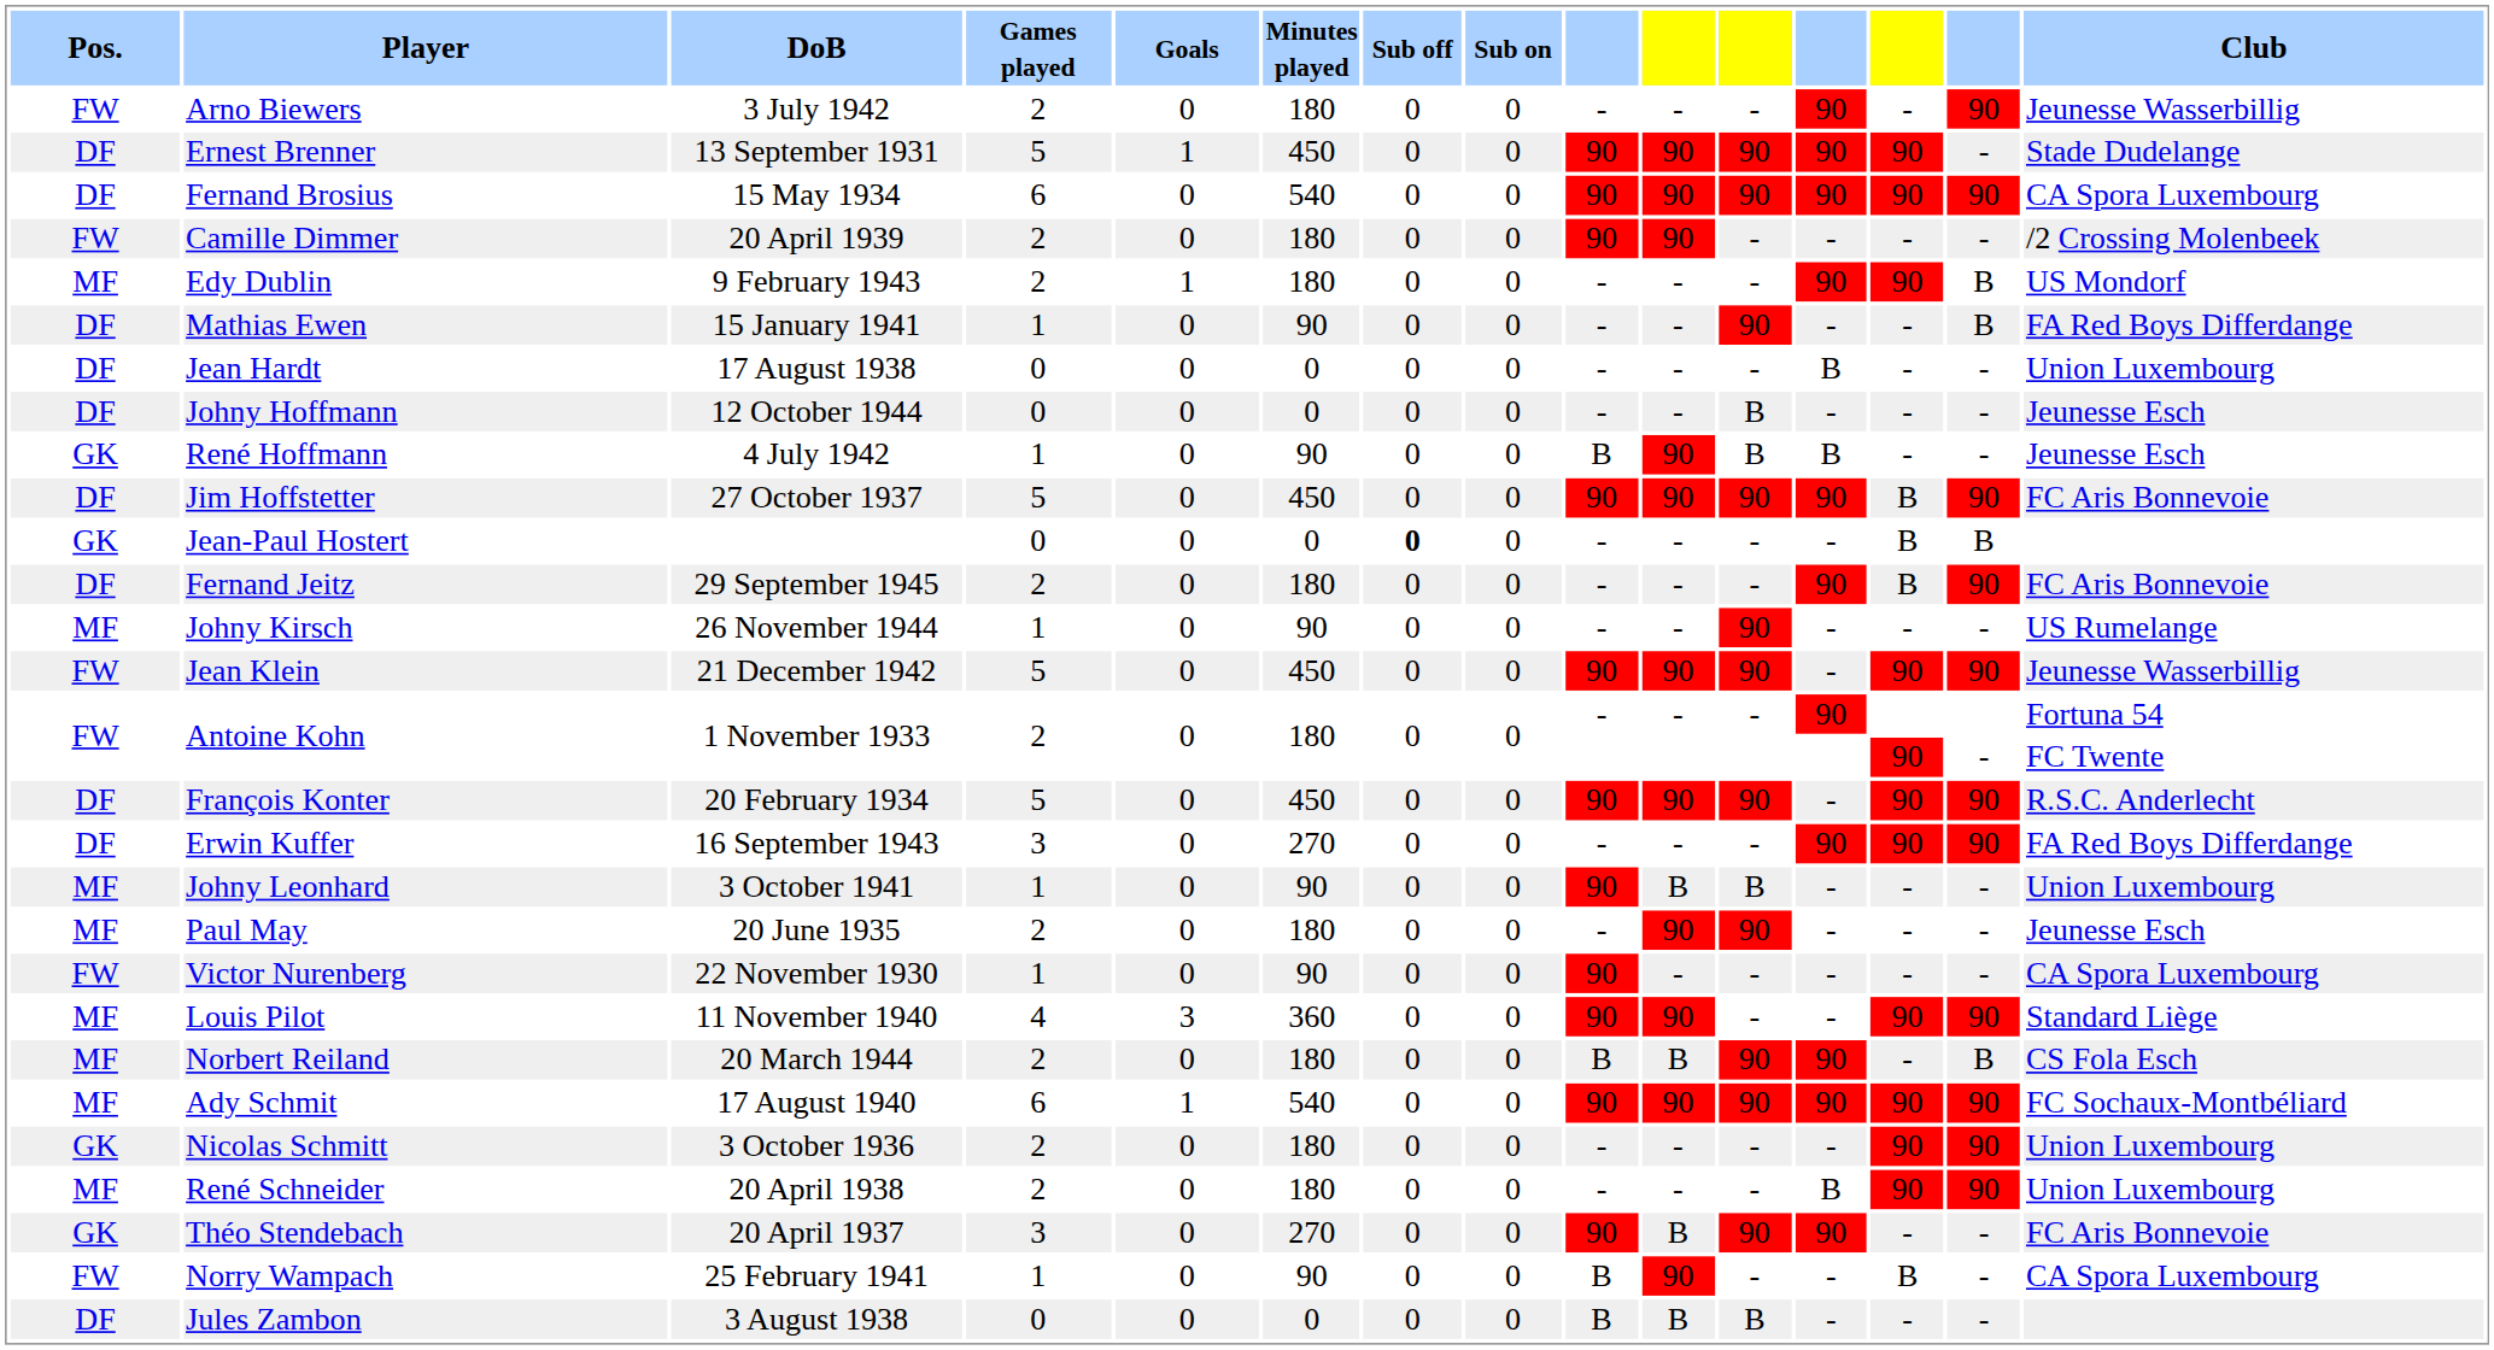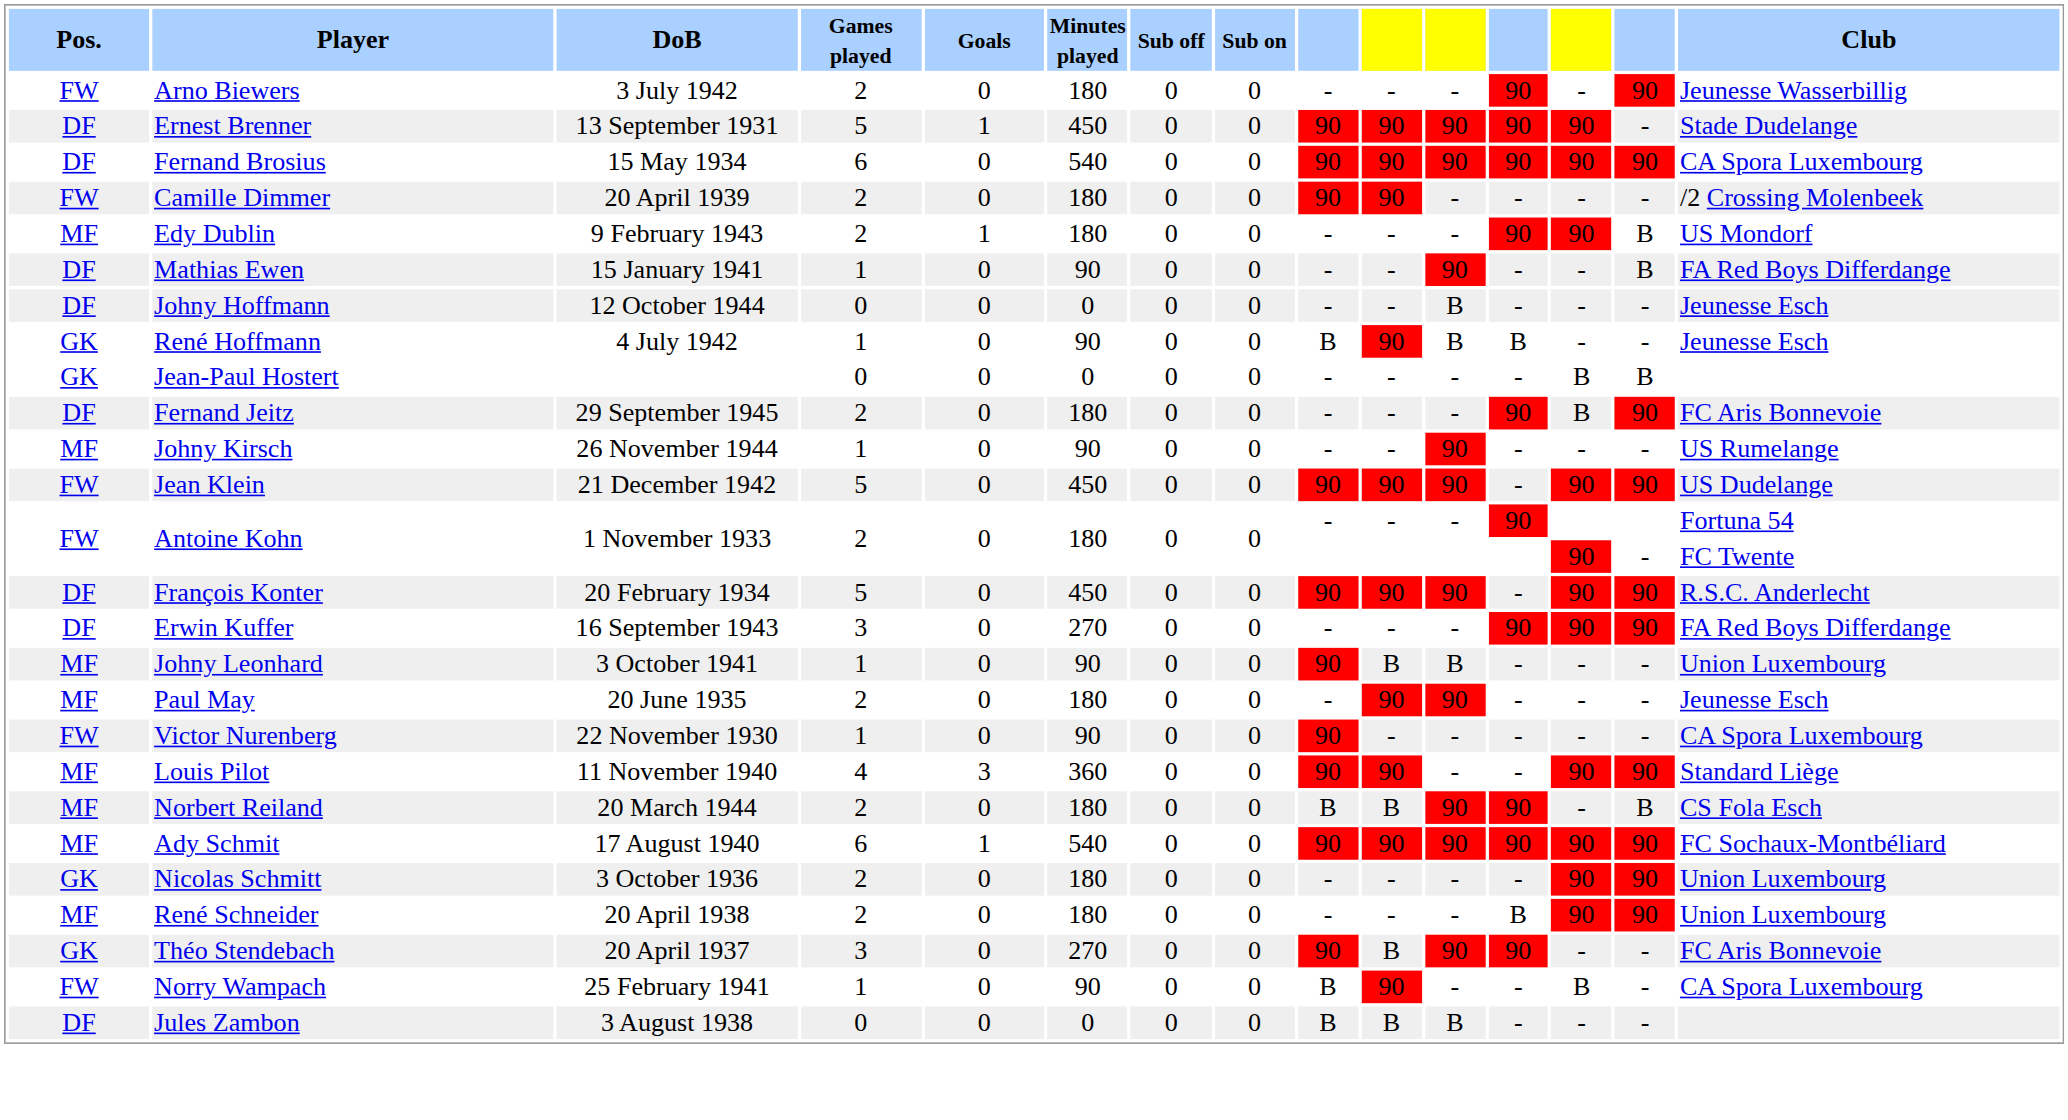 <table border="0" width="100%" style="border: 1px solid #999; background-color:#FFFFFF; text-align:center">
 <tr align="center" bgcolor="#AAD0FF">
 <th width=7%>Pos.</th>
 <th width=20%>Player</th>
 <th width=12%>DoB</th>
 <th width=6%><small>Games<br>played</small></th>
 <th width=6%><small>Goals</small></th>
 <th width=4%><small>Minutes<br>played</small></th>
 <th width=4%><small>Sub off</small></th>
 <th width=4%><small>Sub on</small></th>
 <th width=3%></th>
 <th width=3% bgcolor=yellow></th>
 <th width=3% bgcolor=yellow></th>
 <th width=3%></th>
 <th width=3% bgcolor=yellow></th>
 <th width=3%></th>
 <th width=27%>Club</th>
 </tr>
 <tr>
 <td><a href='#'>FW</a></td>
 <td align="left"><a href='#'>Arno Biewers</a></td>
 <td>3 July 1942</td>
 <td>2</td>
 <td>0</td>
 <td>180</td>
 <td>0</td>
 <td>0</td>
 <td>-</td>
 <td>-</td>
 <td>-</td>
 <td bgcolor=red>90</td>
 <td>-</td>
 <td bgcolor=red>90</td>
 <td align="left"> <a href='#'>Jeunesse Wasserbillig</a></td>
 </tr>
 <tr bgcolor="#EFEFEF">
 <td><a href='#'>DF</a></td>
 <td align="left"><a href='#'>Ernest Brenner</a></td>
 <td>13 September 1931</td>
 <td>5</td>
 <td>1</td>
 <td>450</td>
 <td>0</td>
 <td>0</td>
 <td bgcolor=red>90</td>
 <td bgcolor=red>90</td>
 <td bgcolor=red>90</td>
 <td bgcolor=red>90</td>
 <td bgcolor=red>90</td>
 <td>-</td>
 <td align="left"> <a href='#'>Stade Dudelange</a></td>
 </tr>
 <tr>
 <td><a href='#'>DF</a></td>
 <td align="left"><a href='#'>Fernand Brosius</a></td>
 <td>15 May 1934</td>
 <td>6</td>
 <td>0</td>
 <td>540</td>
 <td>0</td>
 <td>0</td>
 <td bgcolor=red>90</td>
 <td bgcolor=red>90</td>
 <td bgcolor=red>90</td>
 <td bgcolor=red>90</td>
 <td bgcolor=red>90</td>
 <td bgcolor=red>90</td>
 <td align="left"> <a href='#'>CA Spora Luxembourg</a></td>
 </tr>
 <tr bgcolor="#EFEFEF">
 <td><a href='#'>FW</a></td>
 <td align="left"><a href='#'>Camille Dimmer</a></td>
 <td>20 April 1939</td>
 <td>2</td>
 <td>0</td>
 <td>180</td>
 <td>0</td>
 <td>0</td>
 <td bgcolor=red>90</td>
 <td bgcolor=red>90</td>
 <td>-</td>
 <td>-</td>
 <td>-</td>
 <td>-</td>
 <td align="left">/2 <a href='#'>Crossing Molenbeek</a></td>
 </tr>
 <tr>
 <td><a href='#'>MF</a></td>
 <td align="left"><a href='#'>Edy Dublin</a></td>
 <td>9 February 1943</td>
 <td>2</td>
 <td>1</td>
 <td>180</td>
 <td>0</td>
 <td>0</td>
 <td>-</td>
 <td>-</td>
 <td>-</td>
 <td bgcolor=red>90</td>
 <td bgcolor=red>90</td>
 <td>B</td>
 <td align="left"> <a href='#'>US Mondorf</a></td>
 </tr>
 <tr bgcolor="#EFEFEF">
 <td><a href='#'>DF</a></td>
 <td align="left"><a href='#'>Mathias Ewen</a></td>
 <td>15 January 1941</td>
 <td>1</td>
 <td>0</td>
 <td>90</td>
 <td>0</td>
 <td>0</td>
 <td>-</td>
 <td>-</td>
 <td bgcolor=red>90</td>
 <td>-</td>
 <td>-</td>
 <td>B</td>
 <td align="left"> <a href='#'>FA Red Boys Differdange</a></td>
 </tr>
-<tr>
-<td><a href='#'>DF</a></td>
-<td align="left"><a href='#'>Jean Hardt</a></td>
-<td>17 August 1938</td>
-<td>0</td>
-<td>0</td>
-<td>0</td>
-<td>0</td>
-<td>0</td>
-<td>-</td>
-<td>-</td>
-<td>-</td>
-<td>B</td>
-<td>-</td>
-<td>-</td>
-<td align="left"> <a href='#'>Union Luxembourg</a></td>
-</tr>
 <tr bgcolor="#EFEFEF">
 <td><a href='#'>DF</a></td>
 <td align="left"><a href='#'>Johny Hoffmann</a></td>
 <td>12 October 1944</td>
 <td>0</td>
 <td>0</td>
 <td>0</td>
 <td>0</td>
 <td>0</td>
 <td>-</td>
 <td>-</td>
 <td>B</td>
 <td>-</td>
 <td>-</td>
 <td>-</td>
 <td align="left"> <a href='#'>Jeunesse Esch</a></td>
 </tr>
 <tr>
 <td><a href='#'>GK</a></td>
 <td align="left"><a href='#'>René Hoffmann</a></td>
 <td>4 July 1942</td>
 <td>1</td>
 <td>0</td>
 <td>90</td>
 <td>0</td>
 <td>0</td>
 <td>B</td>
 <td bgcolor=red>90</td>
 <td>B</td>
 <td>B</td>
 <td>-</td>
 <td>-</td>
 <td align="left"> <a href='#'>Jeunesse Esch</a></td>
 </tr>
-<tr bgcolor="#EFEFEF">
-<td><a href='#'>DF</a></td>
-<td align="left"><a href='#'>Jim Hoffstetter</a></td>
-<td>27 October 1937</td>
-<td>5</td>
-<td>0</td>
-<td>450</td>
-<td>0</td>
-<td>0</td>
-<td bgcolor=red>90</td>
-<td bgcolor=red>90</td>
-<td bgcolor=red>90</td>
-<td bgcolor=red>90</td>
-<td>B</td>
-<td bgcolor=red>90</td>
-<td align="left"> <a href='#'>FC Aris Bonnevoie</a></td>
-</tr>
 <tr>
 <td><a href='#'>GK</a></td>
 <td align="left"><a href='#'>Jean-Paul Hostert</a></td>
 <td></td>
 <td>0</td>
 <td>0</td>
 <td>0</td>
-<td><strong>0</strong></td>
+<td>0</td>
 <td>0</td>
 <td>-</td>
 <td>-</td>
 <td>-</td>
 <td>-</td>
 <td>B</td>
 <td>B</td>
 <td align="left"></td>
 </tr>
 <tr bgcolor="#EFEFEF">
 <td><a href='#'>DF</a></td>
 <td align="left"><a href='#'>Fernand Jeitz</a></td>
 <td>29 September 1945</td>
 <td>2</td>
 <td>0</td>
 <td>180</td>
 <td>0</td>
 <td>0</td>
 <td>-</td>
 <td>-</td>
 <td>-</td>
 <td bgcolor=red>90</td>
 <td>B</td>
 <td bgcolor=red>90</td>
 <td align="left"> <a href='#'>FC Aris Bonnevoie</a></td>
 </tr>
 <tr>
 <td><a href='#'>MF</a></td>
 <td align="left"><a href='#'>Johny Kirsch</a></td>
 <td>26 November 1944</td>
 <td>1</td>
 <td>0</td>
 <td>90</td>
 <td>0</td>
 <td>0</td>
 <td>-</td>
 <td>-</td>
 <td bgcolor=red>90</td>
 <td>-</td>
 <td>-</td>
 <td>-</td>
 <td align="left"> <a href='#'>US Rumelange</a></td>
 </tr>
 <tr bgcolor="#EFEFEF">
 <td><a href='#'>FW</a></td>
 <td align="left"><a href='#'>Jean Klein</a></td>
 <td>21 December 1942</td>
 <td>5</td>
 <td>0</td>
 <td>450</td>
 <td>0</td>
 <td>0</td>
 <td bgcolor=red>90</td>
 <td bgcolor=red>90</td>
 <td bgcolor=red>90</td>
 <td>-</td>
 <td bgcolor=red>90</td>
 <td bgcolor=red>90</td>
-<td align="left"> <a href='#'>Jeunesse Wasserbillig</a></td>
+<td align="left"> <a href='#'>US Dudelange</a></td>
 </tr>
 <tr>
 <td rowspan=2><a href='#'>FW</a></td>
 <td align="left" rowspan=2><a href='#'>Antoine Kohn</a></td>
 <td rowspan=2>1 November 1933</td>
 <td rowspan=2>2</td>
 <td rowspan=2>0</td>
 <td rowspan=2>180</td>
 <td rowspan=2>0</td>
 <td rowspan=2>0</td>
 <td>-</td>
 <td>-</td>
 <td>-</td>
 <td bgcolor=red>90</td>
 <td></td>
 <td></td>
 <td align="left"> <a href='#'>Fortuna 54</a></td>
 </tr>
 <tr>
 <td></td>
 <td></td>
 <td></td>
 <td></td>
 <td bgcolor=red>90</td>
 <td>-</td>
 <td align="left"> <a href='#'>FC Twente</a></td>
 </tr>
 <tr bgcolor="#EFEFEF">
 <td><a href='#'>DF</a></td>
 <td align="left"><a href='#'>François Konter</a></td>
 <td>20 February 1934</td>
 <td>5</td>
 <td>0</td>
 <td>450</td>
 <td>0</td>
 <td>0</td>
 <td bgcolor=red>90</td>
 <td bgcolor=red>90</td>
 <td bgcolor=red>90</td>
 <td>-</td>
 <td bgcolor=red>90</td>
 <td bgcolor=red>90</td>
 <td align="left"> <a href='#'>R.S.C. Anderlecht</a></td>
 </tr>
 <tr>
 <td><a href='#'>DF</a></td>
 <td align="left"><a href='#'>Erwin Kuffer</a></td>
 <td>16 September 1943</td>
 <td>3</td>
 <td>0</td>
 <td>270</td>
 <td>0</td>
 <td>0</td>
 <td>-</td>
 <td>-</td>
 <td>-</td>
 <td bgcolor=red>90</td>
 <td bgcolor=red>90</td>
 <td bgcolor=red>90</td>
 <td align="left"> <a href='#'>FA Red Boys Differdange</a></td>
 </tr>
 <tr bgcolor="#EFEFEF">
 <td><a href='#'>MF</a></td>
 <td align="left"><a href='#'>Johny Leonhard</a></td>
 <td>3 October 1941</td>
 <td>1</td>
 <td>0</td>
 <td>90</td>
 <td>0</td>
 <td>0</td>
 <td bgcolor=red>90</td>
 <td>B</td>
 <td>B</td>
 <td>-</td>
 <td>-</td>
 <td>-</td>
 <td align="left"> <a href='#'>Union Luxembourg</a></td>
 </tr>
 <tr>
 <td><a href='#'>MF</a></td>
 <td align="left"><a href='#'>Paul May</a></td>
 <td>20 June 1935</td>
 <td>2</td>
 <td>0</td>
 <td>180</td>
 <td>0</td>
 <td>0</td>
 <td>-</td>
 <td bgcolor=red>90</td>
 <td bgcolor=red>90</td>
 <td>-</td>
 <td>-</td>
 <td>-</td>
 <td align="left"> <a href='#'>Jeunesse Esch</a></td>
 </tr>
 <tr bgcolor="#EFEFEF">
 <td><a href='#'>FW</a></td>
 <td align="left"><a href='#'>Victor Nurenberg</a></td>
 <td>22 November 1930</td>
 <td>1</td>
 <td>0</td>
 <td>90</td>
 <td>0</td>
 <td>0</td>
 <td bgcolor=red>90</td>
 <td>-</td>
 <td>-</td>
 <td>-</td>
 <td>-</td>
 <td>-</td>
 <td align="left"> <a href='#'>CA Spora Luxembourg</a></td>
 </tr>
 <tr>
 <td><a href='#'>MF</a></td>
 <td align="left"><a href='#'>Louis Pilot</a></td>
 <td>11 November 1940</td>
 <td>4</td>
 <td>3</td>
 <td>360</td>
 <td>0</td>
 <td>0</td>
 <td bgcolor=red>90</td>
 <td bgcolor=red>90</td>
 <td>-</td>
 <td>-</td>
 <td bgcolor=red>90</td>
 <td bgcolor=red>90</td>
 <td align="left"> <a href='#'>Standard Liège</a></td>
 </tr>
 <tr bgcolor="#EFEFEF">
 <td><a href='#'>MF</a></td>
 <td align="left"><a href='#'>Norbert Reiland</a></td>
 <td>20 March 1944</td>
 <td>2</td>
 <td>0</td>
 <td>180</td>
 <td>0</td>
 <td>0</td>
 <td>B</td>
 <td>B</td>
 <td bgcolor=red>90</td>
 <td bgcolor=red>90</td>
 <td>-</td>
 <td>B</td>
 <td align="left"> <a href='#'>CS Fola Esch</a></td>
 </tr>
 <tr>
 <td><a href='#'>MF</a></td>
 <td align="left"><a href='#'>Ady Schmit</a></td>
 <td>17 August 1940</td>
 <td>6</td>
 <td>1</td>
 <td>540</td>
 <td>0</td>
 <td>0</td>
 <td bgcolor=red>90</td>
 <td bgcolor=red>90</td>
 <td bgcolor=red>90</td>
 <td bgcolor=red>90</td>
 <td bgcolor=red>90</td>
 <td bgcolor=red>90</td>
 <td align="left"> <a href='#'>FC Sochaux-Montbéliard</a></td>
 </tr>
 <tr bgcolor="#EFEFEF">
 <td><a href='#'>GK</a></td>
 <td align="left"><a href='#'>Nicolas Schmitt</a></td>
 <td>3 October 1936</td>
 <td>2</td>
 <td>0</td>
 <td>180</td>
 <td>0</td>
 <td>0</td>
 <td>-</td>
 <td>-</td>
 <td>-</td>
 <td>-</td>
 <td bgcolor=red>90</td>
 <td bgcolor=red>90</td>
 <td align="left"> <a href='#'>Union Luxembourg</a></td>
 </tr>
 <tr>
 <td><a href='#'>MF</a></td>
 <td align="left"><a href='#'>René Schneider</a></td>
 <td>20 April 1938</td>
 <td>2</td>
 <td>0</td>
 <td>180</td>
 <td>0</td>
 <td>0</td>
 <td>-</td>
 <td>-</td>
 <td>-</td>
 <td>B</td>
 <td bgcolor=red>90</td>
 <td bgcolor=red>90</td>
 <td align="left"> <a href='#'>Union Luxembourg</a></td>
 </tr>
 <tr bgcolor="#EFEFEF">
 <td><a href='#'>GK</a></td>
 <td align="left"><a href='#'>Théo Stendebach</a></td>
 <td>20 April 1937</td>
 <td>3</td>
 <td>0</td>
 <td>270</td>
 <td>0</td>
 <td>0</td>
 <td bgcolor=red>90</td>
 <td>B</td>
 <td bgcolor=red>90</td>
 <td bgcolor=red>90</td>
 <td>-</td>
 <td>-</td>
 <td align="left"> <a href='#'>FC Aris Bonnevoie</a></td>
 </tr>
 <tr>
 <td><a href='#'>FW</a></td>
 <td align="left"><a href='#'>Norry Wampach</a></td>
 <td>25 February 1941</td>
 <td>1</td>
 <td>0</td>
 <td>90</td>
 <td>0</td>
 <td>0</td>
 <td>B</td>
 <td bgcolor=red>90</td>
 <td>-</td>
 <td>-</td>
 <td>B</td>
 <td>-</td>
 <td align="left"> <a href='#'>CA Spora Luxembourg</a></td>
 </tr>
 <tr bgcolor="#EFEFEF">
 <td><a href='#'>DF</a></td>
 <td align="left"><a href='#'>Jules Zambon</a></td>
 <td>3 August 1938</td>
 <td>0</td>
 <td>0</td>
 <td>0</td>
 <td>0</td>
 <td>0</td>
 <td>B</td>
 <td>B</td>
 <td>B</td>
 <td>-</td>
 <td>-</td>
 <td>-</td>
 <td align="left"></td>
 </tr>
 </table>
